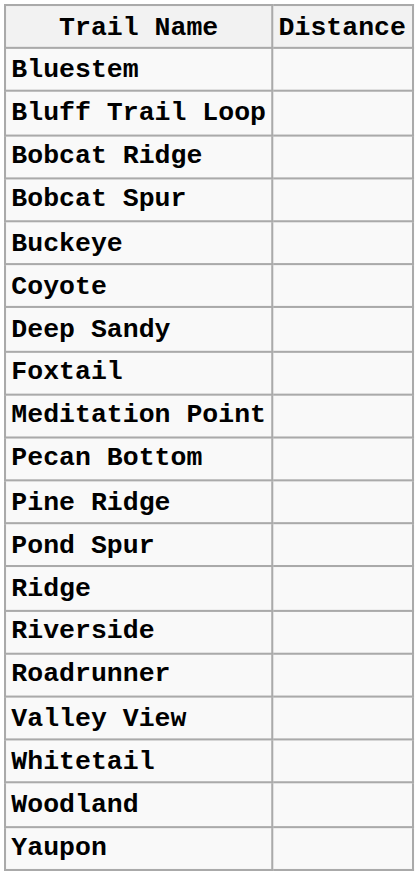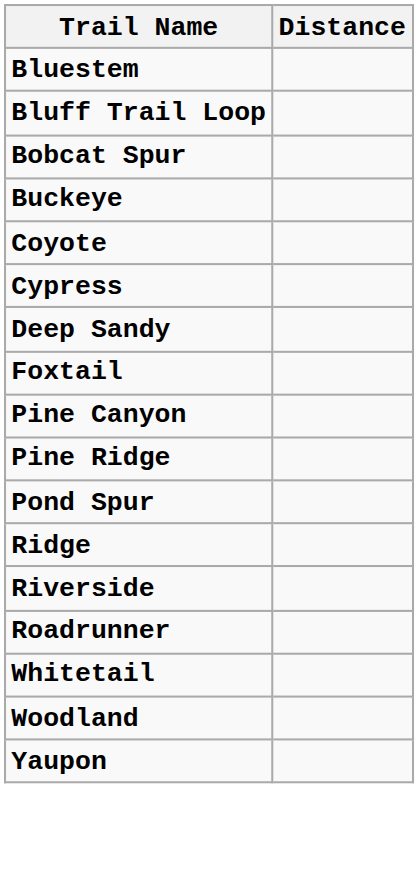 <table class="wikitable">
 <tr>
 <th>Trail Name</th>
 <th>Distance</th>
 </tr>
 <tr>
 <td><strong>Bluestem</strong></td>
 <td></td>
 </tr>
 <tr>
 <td><strong>Bluff Trail Loop</strong></td>
-<td></td>
-</tr>
-<tr>
-<td><strong>Bobcat Ridge</strong></td>
 <td></td>
 </tr>
 <tr>
 <td><strong>Bobcat Spur</strong></td>
 <td></td>
 </tr>
 <tr>
 <td><strong>Buckeye</strong></td>
 <td></td>
 </tr>
 <tr>
 <td><strong>Coyote</strong></td>
 <td></td>
 </tr>
 <tr>
+<td><strong>Cypress</strong></td>
+<td></td>
+</tr>
+<tr>
 <td><strong>Deep Sandy</strong></td>
 <td></td>
 </tr>
 <tr>
 <td><strong>Foxtail</strong></td>
 <td></td>
 </tr>
 <tr>
-<td><strong>Meditation Point</strong></td>
-<td></td>
-</tr>
-<tr>
-<td><strong>Pecan Bottom</strong></td>
+<td><strong>Pine Canyon</strong></td>
 <td></td>
 </tr>
 <tr>
 <td><strong>Pine Ridge</strong></td>
 <td></td>
 </tr>
 <tr>
 <td><strong>Pond Spur</strong></td>
 <td></td>
 </tr>
 <tr>
 <td><strong>Ridge</strong></td>
 <td></td>
 </tr>
 <tr>
 <td><strong>Riverside</strong></td>
 <td></td>
 </tr>
 <tr>
 <td><strong>Roadrunner</strong></td>
 <td></td>
 </tr>
 <tr>
-<td><strong>Valley View</strong></td>
-<td></td>
-</tr>
-<tr>
 <td><strong>Whitetail</strong></td>
 <td></td>
 </tr>
 <tr>
 <td><strong>Woodland</strong></td>
 <td></td>
 </tr>
 <tr>
 <td><strong>Yaupon</strong></td>
 <td></td>
 </tr>
 </table>
